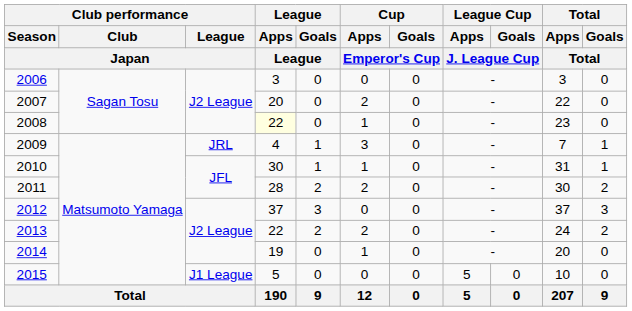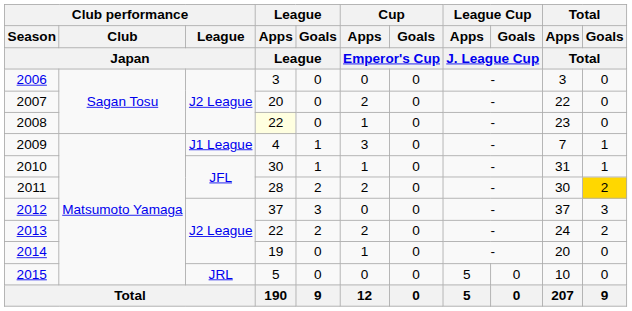 <table class="wikitable" style="text-align:center;">
 <tr>
 <th colspan=3>Club performance</th>
 <th colspan=2>League</th>
 <th colspan=2>Cup</th>
 <th colspan=2>League Cup</th>
 <th colspan=2>Total</th>
 </tr>
 <tr>
 <th>Season</th>
 <th>Club</th>
 <th>League</th>
 <th>Apps</th>
 <th>Goals</th>
 <th>Apps</th>
 <th>Goals</th>
 <th>Apps</th>
 <th>Goals</th>
 <th>Apps</th>
 <th>Goals</th>
 </tr>
 <tr>
 <th colspan=3>Japan</th>
 <th colspan=2>League</th>
 <th colspan=2><a href='#'>Emperor's Cup</a></th>
 <th colspan=2><a href='#'>J. League Cup</a></th>
 <th colspan=2>Total</th>
 </tr>
 <tr>
 <td><a href='#'>2006</a></td>
 <td rowspan="3"><a href='#'>Sagan Tosu</a></td>
 <td rowspan="3"><a href='#'>J2 League</a></td>
 <td>3</td>
 <td>0</td>
 <td>0</td>
 <td>0</td>
 <td colspan="2">-</td>
 <td>3</td>
 <td>0</td>
 </tr>
 <tr>
 <td>2007</td>
 <td>20</td>
 <td>0</td>
 <td>2</td>
 <td>0</td>
 <td colspan="2">-</td>
 <td>22</td>
 <td>0</td>
 </tr>
 <tr>
 <td>2008</td>
 <td style="background: lightyellow;">22</td>
 <td>0</td>
 <td>1</td>
 <td>0</td>
 <td colspan="2">-</td>
 <td>23</td>
 <td>0</td>
 </tr>
 <tr>
 <td>2009</td>
 <td rowspan="7"><a href='#'>Matsumoto Yamaga</a></td>
-<td><a href='#'>JRL</a></td>
+<td><a href='#'>J1 League</a></td>
 <td>4</td>
 <td>1</td>
 <td>3</td>
 <td>0</td>
 <td colspan="2">-</td>
 <td>7</td>
 <td>1</td>
 </tr>
 <tr>
 <td>2010</td>
 <td rowspan="2"><a href='#'>JFL</a></td>
 <td>30</td>
 <td>1</td>
 <td>1</td>
 <td>0</td>
 <td colspan="2">-</td>
 <td>31</td>
 <td>1</td>
 </tr>
 <tr>
 <td>2011</td>
 <td>28</td>
 <td>2</td>
 <td>2</td>
 <td>0</td>
 <td colspan="2">-</td>
 <td>30</td>
-<td>2</td>
+<td style="background: gold;">2</td>
 </tr>
 <tr>
 <td><a href='#'>2012</a></td>
 <td rowspan="3"><a href='#'>J2 League</a></td>
 <td>37</td>
 <td>3</td>
 <td>0</td>
 <td>0</td>
 <td colspan="2">-</td>
 <td>37</td>
 <td>3</td>
 </tr>
 <tr>
 <td><a href='#'>2013</a></td>
 <td>22</td>
 <td>2</td>
 <td>2</td>
 <td>0</td>
 <td colspan="2">-</td>
 <td>24</td>
 <td>2</td>
 </tr>
 <tr>
 <td><a href='#'>2014</a></td>
 <td>19</td>
 <td>0</td>
 <td>1</td>
 <td>0</td>
 <td colspan="2">-</td>
 <td>20</td>
 <td>0</td>
 </tr>
 <tr>
 <td><a href='#'>2015</a></td>
-<td><a href='#'>J1 League</a></td>
+<td><a href='#'>JRL</a></td>
 <td>5</td>
 <td>0</td>
 <td>0</td>
 <td>0</td>
 <td>5</td>
 <td>0</td>
 <td>10</td>
 <td>0</td>
 </tr>
 <tr>
 <th colspan=3>Total</th>
 <th>190</th>
 <th>9</th>
 <th>12</th>
 <th>0</th>
 <th>5</th>
 <th>0</th>
 <th>207</th>
 <th>9</th>
 </tr>
 </table>
